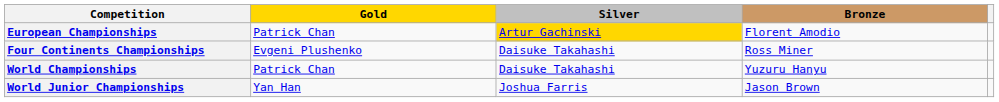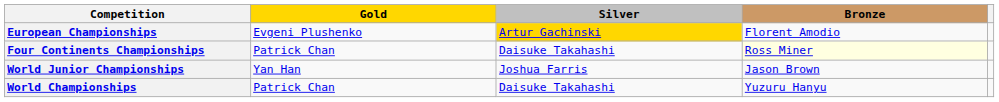 <table class="wikitable unsortable" style="text-align:left; width:90%">
 <tr>
 <th scope="col" style="text-align:center; width:25%">Competition</th>
 <td scope="col" style="text-align:center; width:25%; background:gold"><strong>Gold</strong></td>
 <td scope="col" style="text-align:center; width:25%; background:silver"><strong>Silver</strong></td>
 <td scope="col" style="text-align:center; width:25%; background:#c96"><strong>Bronze</strong></td>
 <th scope="col" style="text-align:center"></th>
 </tr>
 <tr>
 <th scope="row" style="text-align:left"> <a href='#'>European Championships</a></th>
-<td> <a href='#'>Patrick Chan</a></td>
+<td> <a href='#'>Evgeni Plushenko</a></td>
 <td style="background: gold;"> <a href='#'>Artur Gachinski</a></td>
 <td> <a href='#'>Florent Amodio</a></td>
 <td></td>
 </tr>
 <tr>
 <th scope="row" style="text-align:left"> <a href='#'>Four Continents Championships</a></th>
-<td> <a href='#'>Evgeni Plushenko</a></td>
+<td> <a href='#'>Patrick Chan</a></td>
 <td> <a href='#'>Daisuke Takahashi</a></td>
-<td> <a href='#'>Ross Miner</a></td>
+<td style="background: lightyellow;"> <a href='#'>Ross Miner</a></td>
+<td></td>
+</tr>
+<tr>
+<th scope="row" style="text-align:left"> <a href='#'>World Junior Championships</a></th>
+<td> <a href='#'>Yan Han</a></td>
+<td> <a href='#'>Joshua Farris</a></td>
+<td> <a href='#'>Jason Brown</a></td>
 <td></td>
 </tr>
 <tr>
 <th scope="row" style="text-align:left"> <a href='#'>World Championships</a></th>
 <td> <a href='#'>Patrick Chan</a></td>
 <td> <a href='#'>Daisuke Takahashi</a></td>
 <td> <a href='#'>Yuzuru Hanyu</a></td>
 <td></td>
 </tr>
-<tr>
-<th scope="row" style="text-align:left"> <a href='#'>World Junior Championships</a></th>
-<td> <a href='#'>Yan Han</a></td>
-<td> <a href='#'>Joshua Farris</a></td>
-<td> <a href='#'>Jason Brown</a></td>
-<td></td>
-</tr>
 </table>
